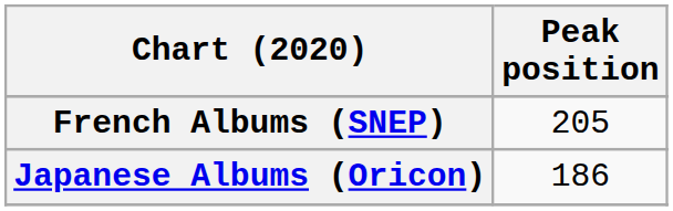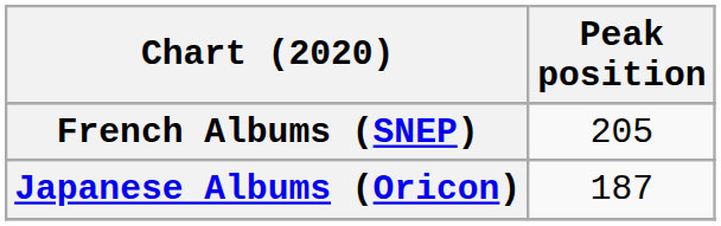 <table class="wikitable sortable plainrowheaders" style="text-align:center">
 <tr>
 <th scope="col">Chart (2020)</th>
 <th scope="col">Peak<br>position</th>
 </tr>
 <tr>
 </tr>
 <tr>
 </tr>
 <tr>
 </tr>
 <tr>
 </tr>
 <tr>
 </tr>
 <tr>
 <th scope="row">French Albums (<a href='#'>SNEP</a>)</th>
 <td>205</td>
 </tr>
 <tr>
 </tr>
 <tr>
 </tr>
 <tr>
 </tr>
 <tr>
 <th scope="row"><a href='#'>Japanese Albums</a> (<a href='#'>Oricon</a>)</th>
-<td align="center">186</td>
+<td align="center">187</td>
 </tr>
 <tr>
 </tr>
 <tr>
 </tr>
 <tr>
 </tr>
 <tr>
 </tr>
 <tr>
 </tr>
 </table>
